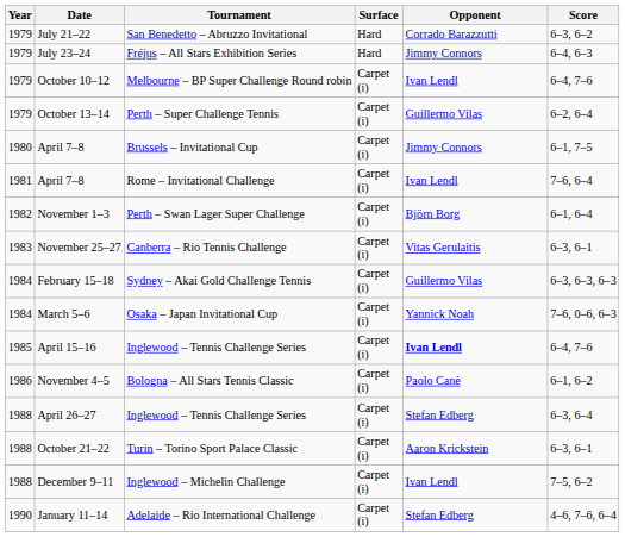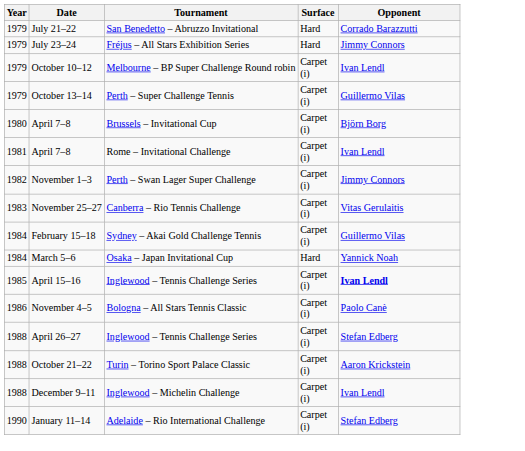 <table class="sortable wikitable" style=font-size:97%>
 <tr>
 <th width=10>Year</th>
 <th>Date</th>
 <th>Tournament</th>
 <th width=55>Surface</th>
 <th width=180>Opponent</th>
-<th class=unsortable>Score</th>
 </tr>
 <tr>
 <td>1979</td>
 <td>July 21–22</td>
 <td><a href='#'>San Benedetto</a> – Abruzzo Invitational</td>
 <td>Hard</td>
 <td> <a href='#'>Corrado Barazzutti</a></td>
-<td>6–3, 6–2</td>
 </tr>
 <tr>
 <td>1979</td>
 <td>July 23–24</td>
 <td><a href='#'>Fréjus</a> – All Stars Exhibition Series</td>
 <td>Hard</td>
 <td> <a href='#'>Jimmy Connors</a></td>
-<td>6–4, 6–3</td>
 </tr>
 <tr>
 <td>1979</td>
 <td>October 10–12</td>
 <td><a href='#'>Melbourne</a> – BP Super Challenge Round robin</td>
 <td>Carpet (i)</td>
 <td> <a href='#'>Ivan Lendl</a></td>
-<td>6–4, 7–6</td>
 </tr>
 <tr>
 <td>1979</td>
 <td>October 13–14</td>
 <td><a href='#'>Perth</a> – Super Challenge Tennis</td>
 <td>Carpet (i)</td>
 <td> <a href='#'>Guillermo Vilas</a></td>
-<td>6–2, 6–4</td>
 </tr>
 <tr>
 <td>1980</td>
 <td>April 7–8</td>
 <td><a href='#'>Brussels</a> – Invitational Cup</td>
 <td>Carpet (i)</td>
-<td>  <a href='#'>Jimmy Connors</a></td>
-<td>6–1, 7–5</td>
+<td> <a href='#'>Björn Borg</a></td>
 </tr>
 <tr>
 <td>1981</td>
 <td>April 7–8</td>
 <td>Rome – Invitational Challenge</td>
 <td>Carpet (i)</td>
 <td> <a href='#'>Ivan Lendl</a></td>
-<td>7–6, 6–4</td>
 </tr>
 <tr>
 <td>1982</td>
 <td>November 1–3</td>
 <td><a href='#'>Perth</a> – Swan Lager Super Challenge</td>
 <td>Carpet (i)</td>
-<td> <a href='#'>Björn Borg</a></td>
-<td>6–1, 6–4</td>
+<td>  <a href='#'>Jimmy Connors</a></td>
 </tr>
 <tr>
 <td>1983</td>
 <td>November 25–27</td>
 <td><a href='#'>Canberra</a> – Rio Tennis Challenge</td>
 <td>Carpet (i)</td>
 <td> <a href='#'>Vitas Gerulaitis</a></td>
-<td>6–3, 6–1</td>
 </tr>
 <tr>
 <td>1984</td>
 <td>February 15–18</td>
 <td><a href='#'>Sydney</a> – Akai Gold Challenge Tennis</td>
 <td>Carpet (i)</td>
 <td> <a href='#'>Guillermo Vilas</a></td>
-<td>6–3, 6–3, 6–3</td>
 </tr>
 <tr>
 <td>1984</td>
 <td>March 5–6</td>
 <td><a href='#'>Osaka</a> – Japan Invitational Cup</td>
-<td>Carpet (i)</td>
+<td>Hard</td>
 <td> <a href='#'>Yannick Noah</a></td>
-<td>7–6, 0–6, 6–3</td>
 </tr>
 <tr>
 <td>1985</td>
 <td>April 15–16</td>
 <td><a href='#'>Inglewood</a> – Tennis Challenge Series</td>
 <td>Carpet (i)</td>
 <td><strong> <a href='#'>Ivan Lendl</a></strong></td>
-<td>6–4, 7–6</td>
 </tr>
 <tr>
 <td>1986</td>
 <td>November 4–5</td>
 <td><a href='#'>Bologna</a> – All Stars Tennis Classic</td>
 <td>Carpet (i)</td>
 <td> <a href='#'>Paolo Canè</a></td>
-<td>6–1, 6–2</td>
 </tr>
 <tr>
 <td>1988</td>
 <td>April 26–27</td>
 <td><a href='#'>Inglewood</a> – Tennis Challenge Series</td>
 <td>Carpet (i)</td>
 <td> <a href='#'>Stefan Edberg</a></td>
-<td>6–3, 6–4</td>
 </tr>
 <tr>
 <td>1988</td>
 <td>October 21–22</td>
 <td><a href='#'>Turin</a> – Torino Sport Palace Classic</td>
 <td>Carpet (i)</td>
 <td>  <a href='#'>Aaron Krickstein</a></td>
-<td>6–3, 6–1</td>
 </tr>
 <tr>
 <td>1988</td>
 <td>December 9–11</td>
 <td><a href='#'>Inglewood</a> – Michelin Challenge</td>
 <td>Carpet (i)</td>
 <td> <a href='#'>Ivan Lendl</a></td>
-<td>7–5, 6–2</td>
 </tr>
 <tr>
 <td>1990</td>
 <td>January 11–14</td>
 <td><a href='#'>Adelaide</a> – Rio International Challenge</td>
 <td>Carpet (i)</td>
 <td> <a href='#'>Stefan Edberg</a></td>
-<td>4–6, 7–6, 6–4</td>
 </tr>
 </table>
